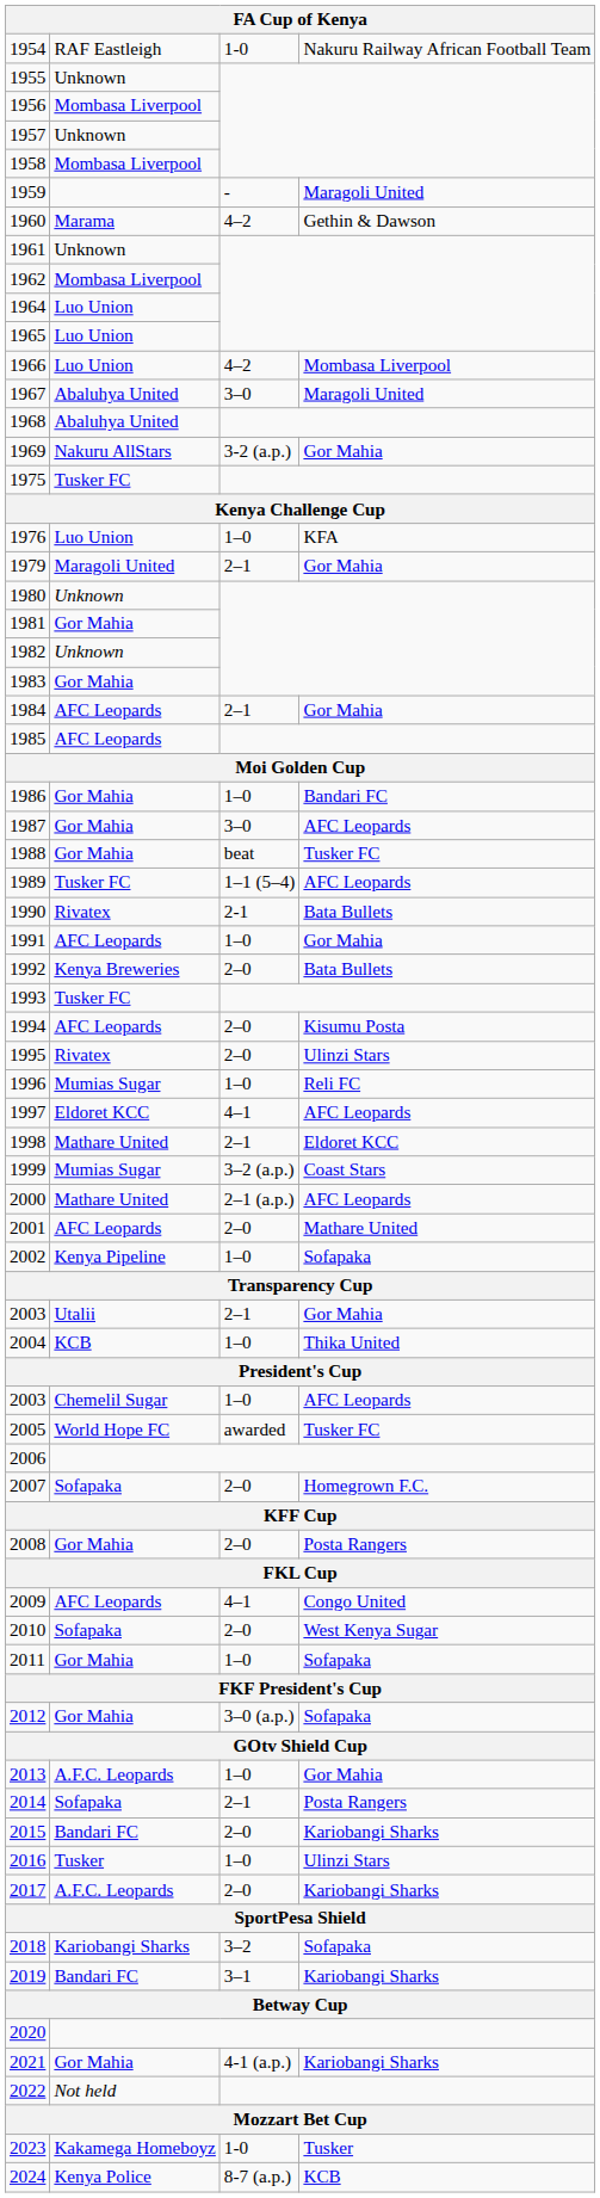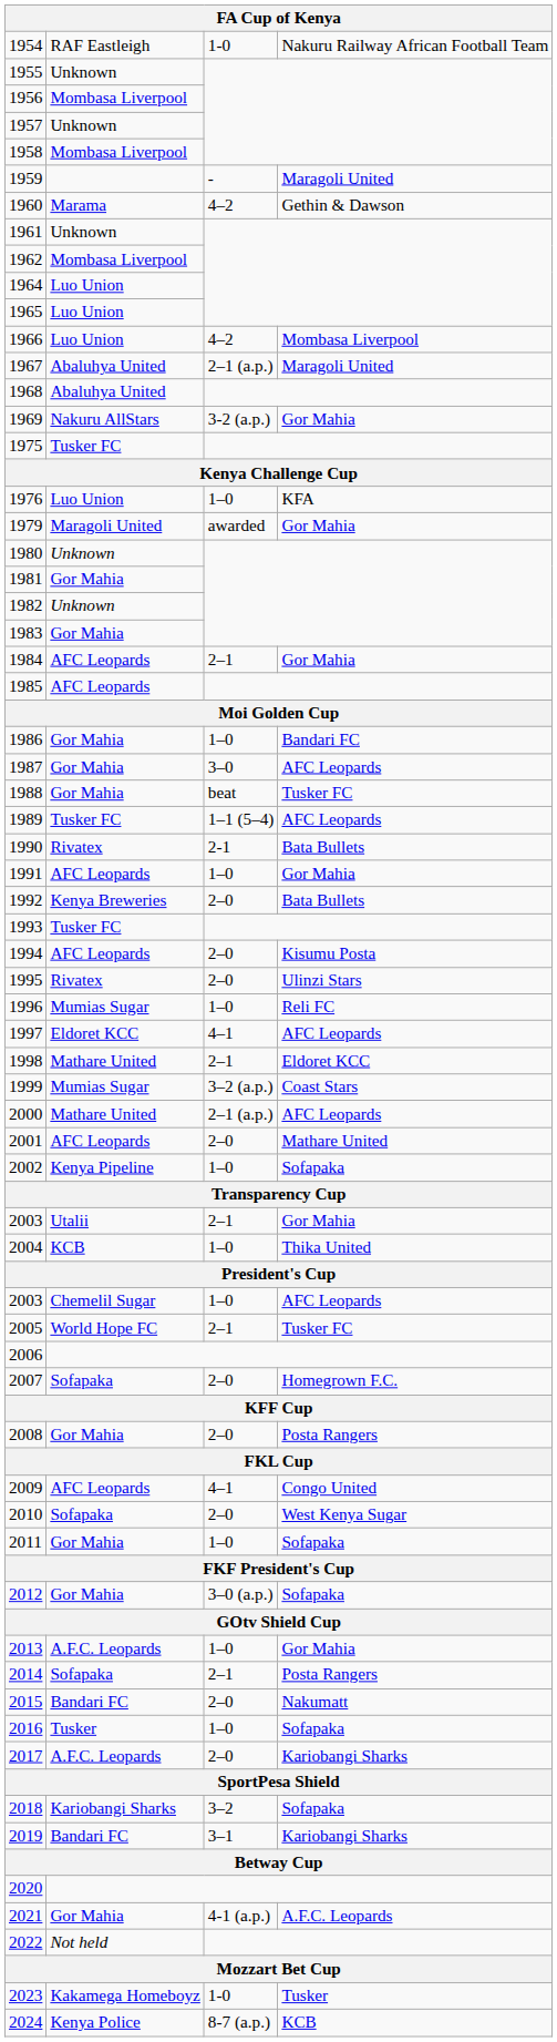 <table class=wikitable>
 <tr>
 <th colspan=4>FA Cup of Kenya</th>
 </tr>
 <tr>
 <td>1954</td>
 <td>RAF Eastleigh</td>
 <td>1-0</td>
 <td>Nakuru Railway African Football Team</td>
 </tr>
 <tr>
 <td>1955</td>
 <td>Unknown</td>
 </tr>
 <tr>
 <td>1956</td>
 <td><a href='#'>Mombasa Liverpool</a></td>
 </tr>
 <tr>
 <td>1957</td>
 <td>Unknown</td>
 </tr>
 <tr>
 <td>1958</td>
 <td><a href='#'>Mombasa Liverpool</a></td>
 </tr>
 <tr>
 <td>1959</td>
 <td></td>
 <td>-</td>
 <td><a href='#'>Maragoli United</a></td>
 </tr>
 <tr>
 <td>1960</td>
 <td><a href='#'>Marama</a></td>
 <td>4–2</td>
 <td>Gethin & Dawson</td>
 </tr>
 <tr>
 <td>1961</td>
 <td>Unknown</td>
 </tr>
 <tr>
 <td>1962</td>
 <td><a href='#'>Mombasa Liverpool</a></td>
 </tr>
 <tr>
 <td>1964</td>
 <td><a href='#'>Luo Union</a></td>
 </tr>
 <tr>
 <td>1965</td>
 <td><a href='#'>Luo Union</a></td>
 </tr>
 <tr>
 <td>1966</td>
 <td><a href='#'>Luo Union</a></td>
 <td>4–2</td>
 <td><a href='#'>Mombasa Liverpool</a></td>
 </tr>
 <tr>
 <td>1967</td>
 <td><a href='#'>Abaluhya United</a></td>
-<td>3–0</td>
+<td>2–1 (a.p.)</td>
 <td><a href='#'>Maragoli United</a></td>
 </tr>
 <tr>
 <td>1968</td>
 <td><a href='#'>Abaluhya United</a></td>
 </tr>
 <tr>
 <td>1969</td>
 <td><a href='#'>Nakuru AllStars</a></td>
 <td>3-2 (a.p.)</td>
 <td><a href='#'>Gor Mahia</a></td>
 </tr>
 <tr>
 <td>1975</td>
 <td><a href='#'>Tusker FC</a></td>
 </tr>
 <tr>
 <th colspan=4>Kenya Challenge Cup</th>
 </tr>
 <tr>
 <td>1976</td>
 <td><a href='#'>Luo Union</a></td>
 <td>1–0</td>
 <td>KFA</td>
 </tr>
 <tr>
 <td>1979</td>
 <td><a href='#'>Maragoli United</a></td>
-<td>2–1</td>
+<td>awarded</td>
 <td><a href='#'>Gor Mahia</a></td>
 </tr>
 <tr>
 <td>1980</td>
 <td><em>Unknown</em></td>
 </tr>
 <tr>
 <td>1981</td>
 <td><a href='#'>Gor Mahia</a></td>
 </tr>
 <tr>
 <td>1982</td>
 <td><em>Unknown</em></td>
 </tr>
 <tr>
 <td>1983</td>
 <td><a href='#'>Gor Mahia</a></td>
 </tr>
 <tr>
 <td>1984</td>
 <td><a href='#'>AFC Leopards</a></td>
 <td>2–1</td>
 <td><a href='#'>Gor Mahia</a></td>
 </tr>
 <tr>
 <td>1985</td>
 <td><a href='#'>AFC Leopards</a></td>
 </tr>
 <tr>
 <th colspan=4>Moi Golden Cup</th>
 </tr>
 <tr>
 <td>1986</td>
 <td><a href='#'>Gor Mahia</a></td>
 <td>1–0</td>
 <td><a href='#'>Bandari FC</a></td>
 </tr>
 <tr>
 <td>1987</td>
 <td><a href='#'>Gor Mahia</a></td>
 <td>3–0</td>
 <td><a href='#'>AFC Leopards</a></td>
 </tr>
 <tr>
 <td>1988</td>
 <td><a href='#'>Gor Mahia</a></td>
 <td>beat</td>
 <td><a href='#'>Tusker FC</a></td>
 </tr>
 <tr>
 <td>1989</td>
 <td><a href='#'>Tusker FC</a></td>
 <td>1–1 (5–4)</td>
 <td><a href='#'>AFC Leopards</a></td>
 </tr>
 <tr>
 <td>1990</td>
 <td><a href='#'>Rivatex</a></td>
 <td>2-1</td>
 <td><a href='#'>Bata Bullets</a></td>
 </tr>
 <tr>
 <td>1991</td>
 <td><a href='#'>AFC Leopards</a></td>
 <td>1–0</td>
 <td><a href='#'>Gor Mahia</a></td>
 </tr>
 <tr>
 <td>1992</td>
 <td><a href='#'>Kenya Breweries</a></td>
 <td>2–0</td>
 <td><a href='#'>Bata Bullets</a></td>
 </tr>
 <tr>
 <td>1993</td>
 <td><a href='#'>Tusker FC</a></td>
 </tr>
 <tr>
 <td>1994</td>
 <td><a href='#'>AFC Leopards</a></td>
 <td>2–0</td>
 <td><a href='#'>Kisumu Posta</a></td>
 </tr>
 <tr>
 <td>1995</td>
 <td><a href='#'>Rivatex</a></td>
 <td>2–0</td>
 <td><a href='#'>Ulinzi Stars</a></td>
 </tr>
 <tr>
 <td>1996</td>
 <td><a href='#'>Mumias Sugar</a></td>
 <td>1–0</td>
 <td><a href='#'>Reli FC</a></td>
 </tr>
 <tr>
 <td>1997</td>
 <td><a href='#'>Eldoret KCC</a></td>
 <td>4–1</td>
 <td><a href='#'>AFC Leopards</a></td>
 </tr>
 <tr>
 <td>1998</td>
 <td><a href='#'>Mathare United</a></td>
 <td>2–1</td>
 <td><a href='#'>Eldoret KCC</a></td>
 </tr>
 <tr>
 <td>1999</td>
 <td><a href='#'>Mumias Sugar</a></td>
 <td>3–2 (a.p.)</td>
 <td><a href='#'>Coast Stars</a></td>
 </tr>
 <tr>
 <td>2000</td>
 <td><a href='#'>Mathare United</a></td>
 <td>2–1 (a.p.)</td>
 <td><a href='#'>AFC Leopards</a></td>
 </tr>
 <tr>
 <td>2001</td>
 <td><a href='#'>AFC Leopards</a></td>
 <td>2–0</td>
 <td><a href='#'>Mathare United</a></td>
 </tr>
 <tr>
 <td>2002</td>
 <td><a href='#'>Kenya Pipeline</a></td>
 <td>1–0</td>
 <td><a href='#'>Sofapaka</a></td>
 </tr>
 <tr>
 <th colspan=4>Transparency Cup</th>
 </tr>
 <tr>
 <td>2003</td>
 <td><a href='#'>Utalii</a></td>
 <td>2–1</td>
 <td><a href='#'>Gor Mahia</a></td>
 </tr>
 <tr>
 <td>2004</td>
 <td><a href='#'>KCB</a></td>
 <td>1–0</td>
 <td><a href='#'>Thika United</a></td>
 </tr>
 <tr>
 <th colspan=4>President's Cup</th>
 </tr>
 <tr>
 <td>2003</td>
 <td><a href='#'>Chemelil Sugar</a></td>
 <td>1–0</td>
 <td><a href='#'>AFC Leopards</a></td>
 </tr>
 <tr>
 <td>2005</td>
 <td><a href='#'>World Hope FC</a></td>
-<td>awarded</td>
+<td>2–1</td>
 <td><a href='#'>Tusker FC</a></td>
 </tr>
 <tr>
 <td>2006</td>
 <td colspan=4></td>
 </tr>
 <tr>
 <td>2007</td>
 <td><a href='#'>Sofapaka</a></td>
 <td>2–0</td>
 <td><a href='#'>Homegrown F.C.</a></td>
 </tr>
 <tr>
 <th colspan=4>KFF Cup</th>
 </tr>
 <tr>
 <td>2008</td>
 <td><a href='#'>Gor Mahia</a></td>
 <td>2–0</td>
 <td><a href='#'>Posta Rangers</a></td>
 </tr>
 <tr>
 <th colspan=4>FKL Cup</th>
 </tr>
 <tr>
 <td>2009</td>
 <td><a href='#'>AFC Leopards</a></td>
 <td>4–1</td>
 <td><a href='#'>Congo United</a></td>
 </tr>
 <tr>
 <td>2010</td>
 <td><a href='#'>Sofapaka</a></td>
 <td>2–0</td>
 <td><a href='#'>West Kenya Sugar</a></td>
 </tr>
 <tr>
 <td>2011</td>
 <td><a href='#'>Gor Mahia</a></td>
 <td>1–0</td>
 <td><a href='#'>Sofapaka</a></td>
 </tr>
 <tr>
 <th colspan=4>FKF President's Cup</th>
 </tr>
 <tr>
 <td><a href='#'>2012</a></td>
 <td><a href='#'>Gor Mahia</a></td>
 <td>3–0 (a.p.)</td>
 <td><a href='#'>Sofapaka</a></td>
 </tr>
 <tr>
 <th colspan=4>GOtv Shield Cup</th>
 </tr>
 <tr>
 <td><a href='#'>2013</a></td>
 <td><a href='#'>A.F.C. Leopards</a></td>
 <td>1–0</td>
 <td><a href='#'>Gor Mahia</a></td>
 </tr>
 <tr>
 <td><a href='#'>2014</a></td>
 <td><a href='#'>Sofapaka</a></td>
 <td>2–1</td>
 <td><a href='#'>Posta Rangers</a></td>
 </tr>
 <tr>
 <td><a href='#'>2015</a></td>
 <td><a href='#'>Bandari FC</a></td>
 <td>2–0</td>
-<td><a href='#'>Kariobangi Sharks</a> </td>
+<td><a href='#'>Nakumatt</a></td>
 </tr>
 <tr>
 <td><a href='#'>2016</a></td>
 <td><a href='#'>Tusker</a></td>
 <td>1–0</td>
-<td><a href='#'>Ulinzi Stars</a></td>
+<td><a href='#'>Sofapaka</a></td>
 </tr>
 <tr>
 <td><a href='#'>2017</a></td>
 <td><a href='#'>A.F.C. Leopards</a></td>
 <td>2–0</td>
 <td><a href='#'>Kariobangi Sharks</a></td>
 </tr>
 <tr>
 <th colspan=4>SportPesa Shield</th>
 </tr>
 <tr>
 <td><a href='#'>2018</a></td>
 <td><a href='#'>Kariobangi Sharks</a></td>
 <td>3–2</td>
 <td><a href='#'>Sofapaka</a></td>
 </tr>
 <tr>
 <td><a href='#'>2019</a></td>
 <td><a href='#'>Bandari FC</a></td>
 <td>3–1</td>
 <td><a href='#'>Kariobangi Sharks</a> </td>
 </tr>
 <tr>
 <th colspan=4>Betway Cup</th>
 </tr>
 <tr>
 <td><a href='#'>2020</a></td>
 <td colspan=4></td>
 </tr>
 <tr>
 <td><a href='#'>2021</a></td>
 <td><a href='#'>Gor Mahia</a></td>
 <td>4-1 (a.p.)</td>
-<td><a href='#'>Kariobangi Sharks</a> </td>
+<td><a href='#'>A.F.C. Leopards</a></td>
 </tr>
 <tr>
 <td><a href='#'>2022</a></td>
 <td><em>Not held</em></td>
 </tr>
 <tr>
 <th colspan=4>Mozzart Bet Cup</th>
 </tr>
 <tr>
 <td><a href='#'>2023</a></td>
 <td><a href='#'>Kakamega Homeboyz</a></td>
 <td>1-0</td>
 <td><a href='#'>Tusker</a></td>
 </tr>
 <tr>
 <td><a href='#'>2024</a></td>
 <td><a href='#'>Kenya Police</a></td>
 <td>8-7 (a.p.)</td>
 <td><a href='#'>KCB</a></td>
 </tr>
 </table>
